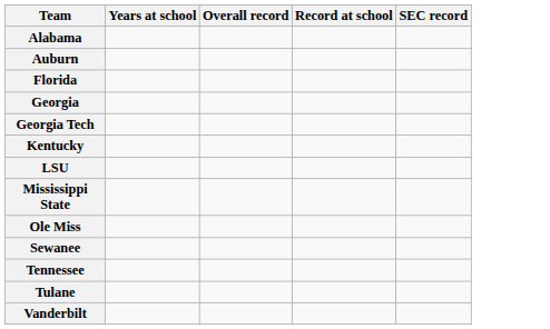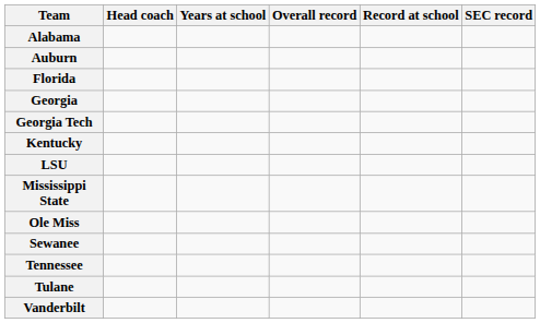 <table class="wikitable sortable" style="text-align: center;">
 <tr>
 <th width="110">Team</th>
+<th>Head coach</th>
 <th>Years at school</th>
 <th>Overall record</th>
 <th>Record at school</th>
 <th>SEC record</th>
 </tr>
 <tr>
 <th><strong>Alabama</strong></th>
 <td></td>
+<td></td>
 <td data-sort-value=></td>
 <td data-sort-value=></td>
 <td data-sort-value=></td>
 </tr>
 <tr>
 <th><strong>Auburn</strong></th>
+<td></td>
 <td></td>
 <td data-sort-value=></td>
 <td data-sort-value=></td>
 <td data-sort-value=></td>
 </tr>
 <tr>
 <th><strong>Florida</strong></th>
 <td></td>
+<td></td>
 <td data-sort-value=></td>
 <td data-sort-value=></td>
 <td data-sort-value=></td>
 </tr>
 <tr>
 <th><strong>Georgia</strong></th>
+<td></td>
 <td></td>
 <td data-sort-value=></td>
 <td data-sort-value=></td>
 <td data-sort-value=></td>
 </tr>
 <tr>
 <th><strong>Georgia Tech</strong></th>
 <td></td>
+<td></td>
 <td data-sort-value=></td>
 <td data-sort-value=></td>
 <td data-sort-value=></td>
 </tr>
 <tr>
 <th><strong>Kentucky</strong></th>
+<td></td>
 <td></td>
 <td data-sort-value=></td>
 <td data-sort-value=></td>
 <td data-sort-value=></td>
 </tr>
 <tr>
 <th><strong>LSU</strong></th>
 <td></td>
+<td></td>
 <td data-sort-value=></td>
 <td data-sort-value=></td>
 <td data-sort-value=></td>
 </tr>
 <tr>
 <th><strong>Mississippi State</strong></th>
+<td></td>
 <td></td>
 <td data-sort-value=></td>
 <td data-sort-value=></td>
 <td data-sort-value=></td>
 </tr>
 <tr>
 <th><strong>Ole Miss</strong></th>
 <td></td>
+<td></td>
 <td data-sort-value=></td>
 <td data-sort-value=></td>
 <td data-sort-value=></td>
 </tr>
 <tr>
 <th><strong>Sewanee</strong></th>
+<td></td>
 <td></td>
 <td data-sort-value=></td>
 <td data-sort-value=></td>
 <td data-sort-value=></td>
 </tr>
 <tr>
 <th><strong>Tennessee</strong></th>
 <td></td>
+<td></td>
 <td data-sort-value=></td>
 <td data-sort-value=></td>
 <td data-sort-value=></td>
 </tr>
 <tr>
 <th><strong>Tulane</strong></th>
+<td></td>
 <td></td>
 <td data-sort-value=></td>
 <td data-sort-value=></td>
 <td data-sort-value=></td>
 </tr>
 <tr>
 <th><strong>Vanderbilt</strong></th>
 <td></td>
+<td></td>
 <td data-sort-value=></td>
 <td data-sort-value=></td>
 <td data-sort-value=></td>
 </tr>
 </table>
